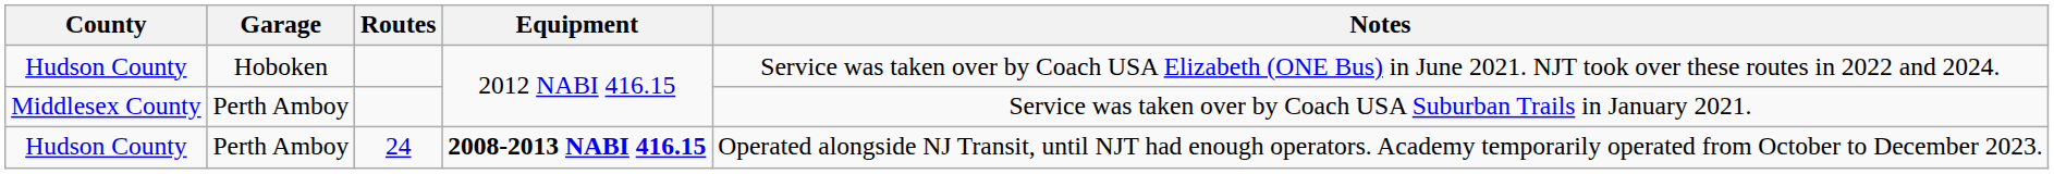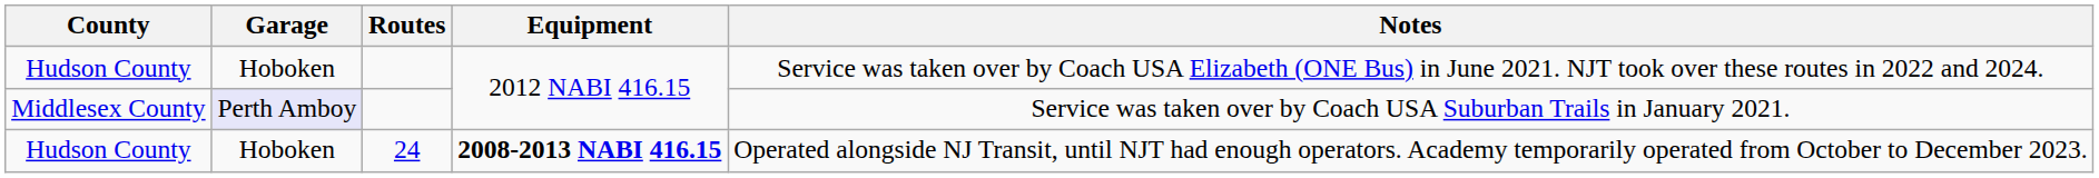 <table class="wikitable">
 <tr>
 <th>County</th>
 <th>Garage</th>
 <th>Routes</th>
 <th>Equipment</th>
 <th>Notes</th>
 </tr>
 <tr align="center">
 <td><a href='#'>Hudson County</a></td>
 <td>Hoboken</td>
 <td></td>
 <td rowspan="2">2012 <a href='#'>NABI</a> <a href='#'>416.15</a></td>
 <td>Service was taken over by Coach USA <a href='#'>Elizabeth (ONE Bus)</a> in June 2021. NJT took over these routes in 2022 and 2024.</td>
 </tr>
 <tr align="center">
 <td><a href='#'>Middlesex County</a></td>
-<td>Perth Amboy</td>
+<td style="background: lavender;">Perth Amboy</td>
 <td></td>
 <td>Service was taken over by Coach USA <a href='#'>Suburban Trails</a> in January 2021.</td>
 </tr>
 <tr align="center">
 <td><a href='#'>Hudson County</a></td>
-<td>Perth Amboy</td>
+<td>Hoboken</td>
 <td><a href='#'>24</a></td>
 <td><strong>2008-2013 <a href='#'>NABI</a> <a href='#'>416.15</a></strong></td>
 <td>Operated alongside NJ Transit, until NJT had enough operators. Academy temporarily operated from October to December 2023.</td>
 </tr>
 </table>
